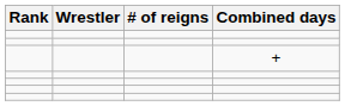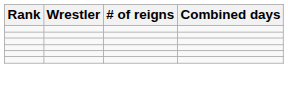 <table class="wikitable sortable" style="text-align:center;">
 <tr>
 <th>Rank</th>
 <th>Wrestler</th>
 <th># of reigns</th>
 <th>Combined days</th>
 </tr>
 <tr>
 <td></td>
 <td align="left"></td>
 <td></td>
 <td></td>
 </tr>
 <tr>
 <td></td>
 <td align="left"></td>
 <td></td>
 <td></td>
-</tr>
-<tr>
-<td></td>
-<td align="left"></td>
-<td></td>
-<td>+</td>
 </tr>
 <tr>
 <td></td>
 <td align="left"></td>
 <td></td>
 <td></td>
 </tr>
 <tr>
 <td></td>
 <td align="left"></td>
 <td></td>
 <td></td>
 </tr>
 <tr>
 <td></td>
 <td align="left"></td>
 <td></td>
 <td></td>
 </tr>
 <tr>
 <td></td>
 <td align="left"></td>
 <td></td>
 <td></td>
 </tr>
 </table>
